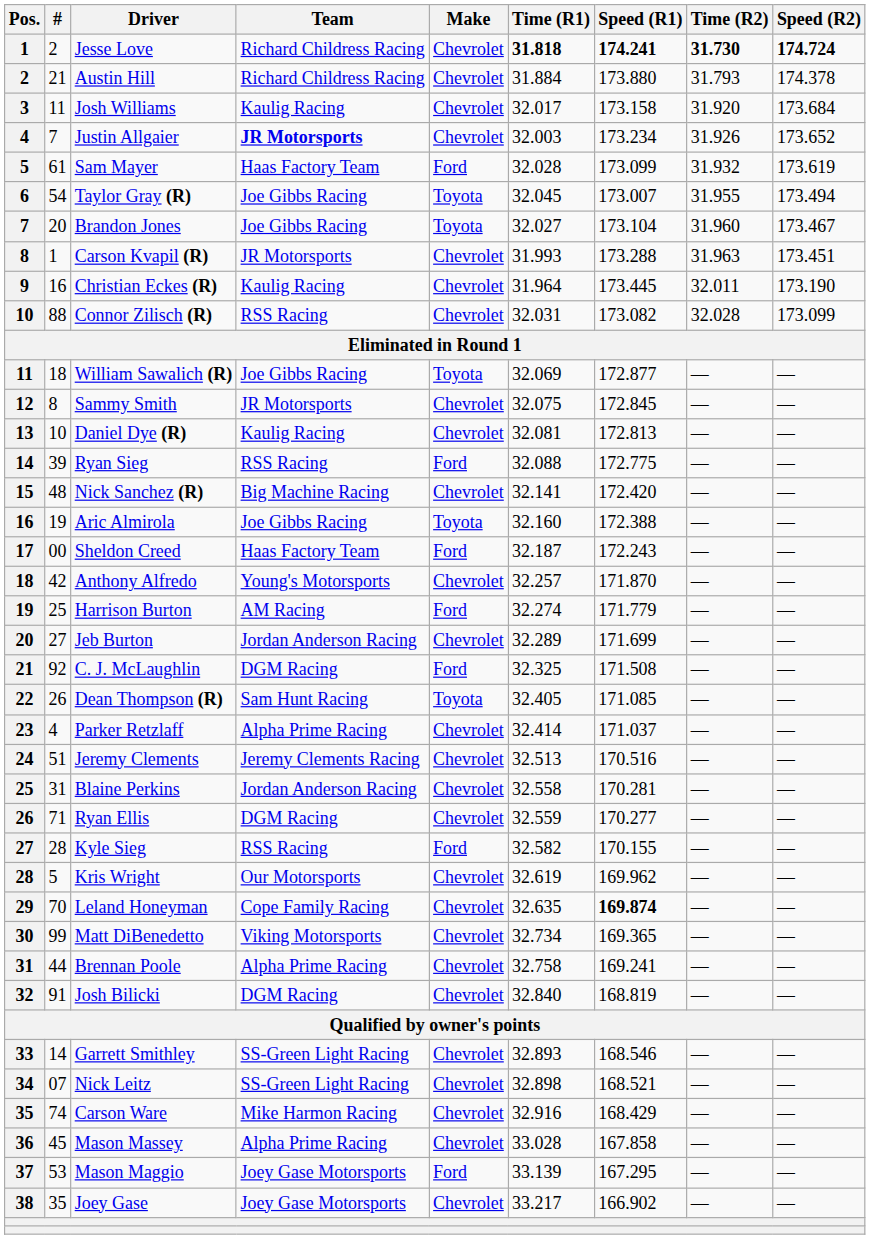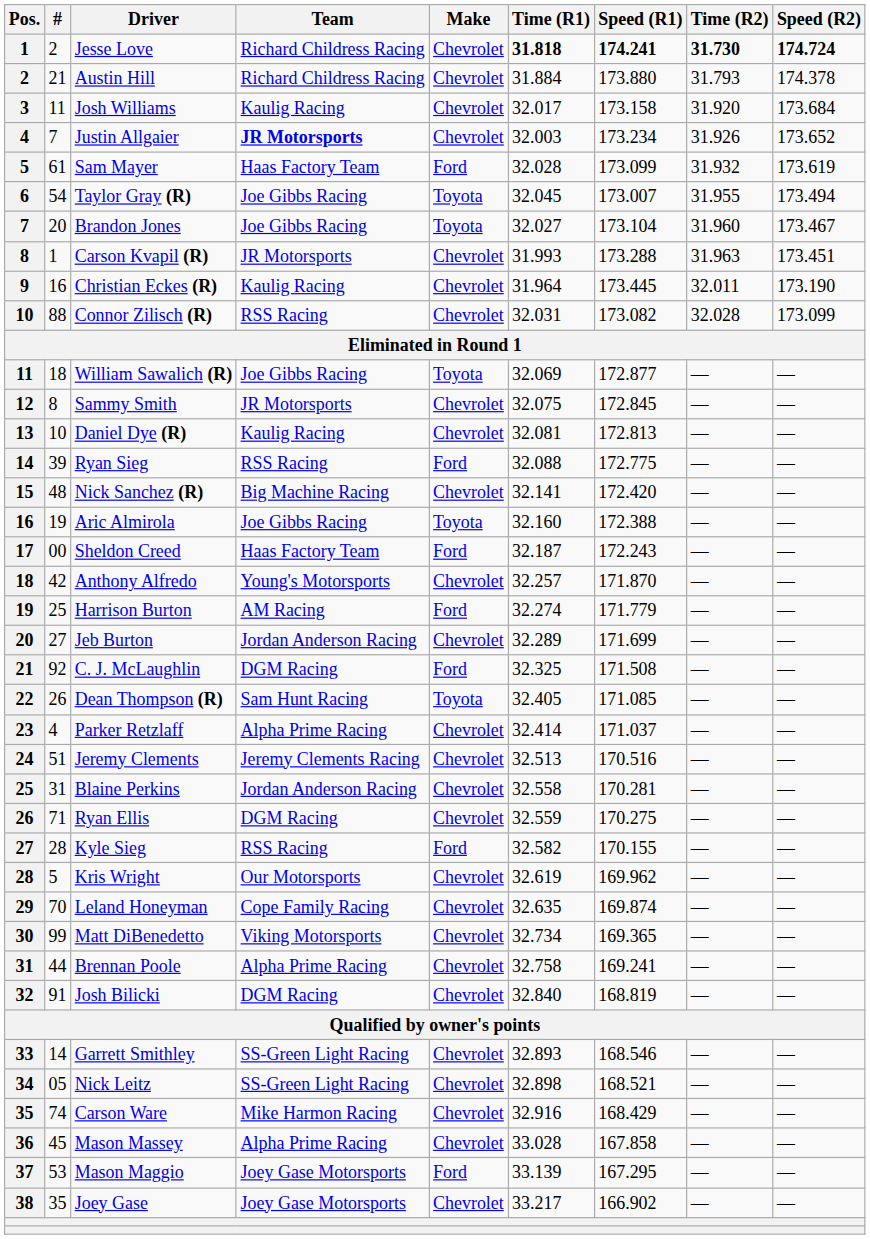 <table class="wikitable" style="font-size:95%">
 <tr>
 <th>Pos.</th>
 <th>#</th>
 <th>Driver</th>
 <th>Team</th>
 <th>Make</th>
 <th>Time (R1)</th>
 <th>Speed (R1)</th>
 <th>Time (R2)</th>
 <th>Speed (R2)</th>
 </tr>
 <tr>
 <th>1</th>
 <td>2</td>
 <td><a href='#'>Jesse Love</a></td>
 <td><a href='#'>Richard Childress Racing</a></td>
 <td><a href='#'>Chevrolet</a></td>
 <td><strong>31.818</strong></td>
 <td><strong>174.241</strong></td>
 <td><strong>31.730</strong></td>
 <td><strong>174.724</strong></td>
 </tr>
 <tr>
 <th>2</th>
 <td>21</td>
 <td><a href='#'>Austin Hill</a></td>
 <td><a href='#'>Richard Childress Racing</a></td>
 <td><a href='#'>Chevrolet</a></td>
 <td>31.884</td>
 <td>173.880</td>
 <td>31.793</td>
 <td>174.378</td>
 </tr>
 <tr>
 <th>3</th>
 <td>11</td>
 <td><a href='#'>Josh Williams</a></td>
 <td><a href='#'>Kaulig Racing</a></td>
 <td><a href='#'>Chevrolet</a></td>
 <td>32.017</td>
 <td>173.158</td>
 <td>31.920</td>
 <td>173.684</td>
 </tr>
 <tr>
 <th>4</th>
 <td>7</td>
 <td><a href='#'>Justin Allgaier</a></td>
 <td><strong><a href='#'>JR Motorsports</a></strong></td>
 <td><a href='#'>Chevrolet</a></td>
 <td>32.003</td>
 <td>173.234</td>
 <td>31.926</td>
 <td>173.652</td>
 </tr>
 <tr>
 <th>5</th>
 <td>61</td>
 <td><a href='#'>Sam Mayer</a></td>
 <td><a href='#'>Haas Factory Team</a></td>
 <td><a href='#'>Ford</a></td>
 <td>32.028</td>
 <td>173.099</td>
 <td>31.932</td>
 <td>173.619</td>
 </tr>
 <tr>
 <th>6</th>
 <td>54</td>
 <td><a href='#'>Taylor Gray</a> <strong>(R)</strong></td>
 <td><a href='#'>Joe Gibbs Racing</a></td>
 <td><a href='#'>Toyota</a></td>
 <td>32.045</td>
 <td>173.007</td>
 <td>31.955</td>
 <td>173.494</td>
 </tr>
 <tr>
 <th>7</th>
 <td>20</td>
 <td><a href='#'>Brandon Jones</a></td>
 <td><a href='#'>Joe Gibbs Racing</a></td>
 <td><a href='#'>Toyota</a></td>
 <td>32.027</td>
 <td>173.104</td>
 <td>31.960</td>
 <td>173.467</td>
 </tr>
 <tr>
 <th>8</th>
 <td>1</td>
 <td><a href='#'>Carson Kvapil</a> <strong>(R)</strong></td>
 <td><a href='#'>JR Motorsports</a></td>
 <td><a href='#'>Chevrolet</a></td>
 <td>31.993</td>
 <td>173.288</td>
 <td>31.963</td>
 <td>173.451</td>
 </tr>
 <tr>
 <th>9</th>
 <td>16</td>
 <td><a href='#'>Christian Eckes</a> <strong>(R)</strong></td>
 <td><a href='#'>Kaulig Racing</a></td>
 <td><a href='#'>Chevrolet</a></td>
 <td>31.964</td>
 <td>173.445</td>
 <td>32.011</td>
 <td>173.190</td>
 </tr>
 <tr>
 <th>10</th>
 <td>88</td>
 <td><a href='#'>Connor Zilisch</a> <strong>(R)</strong></td>
 <td><a href='#'>RSS Racing</a></td>
 <td><a href='#'>Chevrolet</a></td>
 <td>32.031</td>
 <td>173.082</td>
 <td>32.028</td>
 <td>173.099</td>
 </tr>
 <tr>
 <th colspan="9">Eliminated in Round 1</th>
 </tr>
 <tr>
 <th>11</th>
 <td>18</td>
 <td><a href='#'>William Sawalich</a> <strong>(R)</strong></td>
 <td><a href='#'>Joe Gibbs Racing</a></td>
 <td><a href='#'>Toyota</a></td>
 <td>32.069</td>
 <td>172.877</td>
 <td>—</td>
 <td>—</td>
 </tr>
 <tr>
 <th>12</th>
 <td>8</td>
 <td><a href='#'>Sammy Smith</a></td>
 <td><a href='#'>JR Motorsports</a></td>
 <td><a href='#'>Chevrolet</a></td>
 <td>32.075</td>
 <td>172.845</td>
 <td>—</td>
 <td>—</td>
 </tr>
 <tr>
 <th>13</th>
 <td>10</td>
 <td><a href='#'>Daniel Dye</a> <strong>(R)</strong></td>
 <td><a href='#'>Kaulig Racing</a></td>
 <td><a href='#'>Chevrolet</a></td>
 <td>32.081</td>
 <td>172.813</td>
 <td>—</td>
 <td>—</td>
 </tr>
 <tr>
 <th>14</th>
 <td>39</td>
 <td><a href='#'>Ryan Sieg</a></td>
 <td><a href='#'>RSS Racing</a></td>
 <td><a href='#'>Ford</a></td>
 <td>32.088</td>
 <td>172.775</td>
 <td>—</td>
 <td>—</td>
 </tr>
 <tr>
 <th>15</th>
 <td>48</td>
 <td><a href='#'>Nick Sanchez</a> <strong>(R)</strong></td>
 <td><a href='#'>Big Machine Racing</a></td>
 <td><a href='#'>Chevrolet</a></td>
 <td>32.141</td>
 <td>172.420</td>
 <td>—</td>
 <td>—</td>
 </tr>
 <tr>
 <th>16</th>
 <td>19</td>
 <td><a href='#'>Aric Almirola</a></td>
 <td><a href='#'>Joe Gibbs Racing</a></td>
 <td><a href='#'>Toyota</a></td>
 <td>32.160</td>
 <td>172.388</td>
 <td>—</td>
 <td>—</td>
 </tr>
 <tr>
 <th>17</th>
 <td>00</td>
 <td><a href='#'>Sheldon Creed</a></td>
 <td><a href='#'>Haas Factory Team</a></td>
 <td><a href='#'>Ford</a></td>
 <td>32.187</td>
 <td>172.243</td>
 <td>—</td>
 <td>—</td>
 </tr>
 <tr>
 <th>18</th>
 <td>42</td>
 <td><a href='#'>Anthony Alfredo</a></td>
 <td><a href='#'>Young's Motorsports</a></td>
 <td><a href='#'>Chevrolet</a></td>
 <td>32.257</td>
 <td>171.870</td>
 <td>—</td>
 <td>—</td>
 </tr>
 <tr>
 <th>19</th>
 <td>25</td>
 <td><a href='#'>Harrison Burton</a></td>
 <td><a href='#'>AM Racing</a></td>
 <td><a href='#'>Ford</a></td>
 <td>32.274</td>
 <td>171.779</td>
 <td>—</td>
 <td>—</td>
 </tr>
 <tr>
 <th>20</th>
 <td>27</td>
 <td><a href='#'>Jeb Burton</a></td>
 <td><a href='#'>Jordan Anderson Racing</a></td>
 <td><a href='#'>Chevrolet</a></td>
 <td>32.289</td>
 <td>171.699</td>
 <td>—</td>
 <td>—</td>
 </tr>
 <tr>
 <th>21</th>
 <td>92</td>
 <td><a href='#'>C. J. McLaughlin</a></td>
 <td><a href='#'>DGM Racing</a></td>
 <td><a href='#'>Ford</a></td>
 <td>32.325</td>
 <td>171.508</td>
 <td>—</td>
 <td>—</td>
 </tr>
 <tr>
 <th>22</th>
 <td>26</td>
 <td><a href='#'>Dean Thompson</a> <strong>(R)</strong></td>
 <td><a href='#'>Sam Hunt Racing</a></td>
 <td><a href='#'>Toyota</a></td>
 <td>32.405</td>
 <td>171.085</td>
 <td>—</td>
 <td>—</td>
 </tr>
 <tr>
 <th>23</th>
 <td>4</td>
 <td><a href='#'>Parker Retzlaff</a></td>
 <td><a href='#'>Alpha Prime Racing</a></td>
 <td><a href='#'>Chevrolet</a></td>
 <td>32.414</td>
 <td>171.037</td>
 <td>—</td>
 <td>—</td>
 </tr>
 <tr>
 <th>24</th>
 <td>51</td>
 <td><a href='#'>Jeremy Clements</a></td>
 <td><a href='#'>Jeremy Clements Racing</a></td>
 <td><a href='#'>Chevrolet</a></td>
 <td>32.513</td>
 <td>170.516</td>
 <td>—</td>
 <td>—</td>
 </tr>
 <tr>
 <th>25</th>
 <td>31</td>
 <td><a href='#'>Blaine Perkins</a></td>
 <td><a href='#'>Jordan Anderson Racing</a></td>
 <td><a href='#'>Chevrolet</a></td>
 <td>32.558</td>
 <td>170.281</td>
 <td>—</td>
 <td>—</td>
 </tr>
 <tr>
 <th>26</th>
 <td>71</td>
 <td><a href='#'>Ryan Ellis</a></td>
 <td><a href='#'>DGM Racing</a></td>
 <td><a href='#'>Chevrolet</a></td>
 <td>32.559</td>
-<td>170.277</td>
+<td>170.275</td>
 <td>—</td>
 <td>—</td>
 </tr>
 <tr>
 <th>27</th>
 <td>28</td>
 <td><a href='#'>Kyle Sieg</a></td>
 <td><a href='#'>RSS Racing</a></td>
 <td><a href='#'>Ford</a></td>
 <td>32.582</td>
 <td>170.155</td>
 <td>—</td>
 <td>—</td>
 </tr>
 <tr>
 <th>28</th>
 <td>5</td>
 <td><a href='#'>Kris Wright</a></td>
 <td><a href='#'>Our Motorsports</a></td>
 <td><a href='#'>Chevrolet</a></td>
 <td>32.619</td>
 <td>169.962</td>
 <td>—</td>
 <td>—</td>
 </tr>
 <tr>
 <th>29</th>
 <td>70</td>
 <td><a href='#'>Leland Honeyman</a></td>
 <td><a href='#'>Cope Family Racing</a></td>
 <td><a href='#'>Chevrolet</a></td>
 <td>32.635</td>
-<td><strong>169.874</strong></td>
+<td>169.874</td>
 <td>—</td>
 <td>—</td>
 </tr>
 <tr>
 <th>30</th>
 <td>99</td>
 <td><a href='#'>Matt DiBenedetto</a></td>
 <td><a href='#'>Viking Motorsports</a></td>
 <td><a href='#'>Chevrolet</a></td>
 <td>32.734</td>
 <td>169.365</td>
 <td>—</td>
 <td>—</td>
 </tr>
 <tr>
 <th>31</th>
 <td>44</td>
 <td><a href='#'>Brennan Poole</a></td>
 <td><a href='#'>Alpha Prime Racing</a></td>
 <td><a href='#'>Chevrolet</a></td>
 <td>32.758</td>
 <td>169.241</td>
 <td>—</td>
 <td>—</td>
 </tr>
 <tr>
 <th>32</th>
 <td>91</td>
 <td><a href='#'>Josh Bilicki</a></td>
 <td><a href='#'>DGM Racing</a></td>
 <td><a href='#'>Chevrolet</a></td>
 <td>32.840</td>
 <td>168.819</td>
 <td>—</td>
 <td>—</td>
 </tr>
 <tr>
 <th colspan="9">Qualified by owner's points</th>
 </tr>
 <tr>
 <th>33</th>
 <td>14</td>
 <td><a href='#'>Garrett Smithley</a></td>
 <td><a href='#'>SS-Green Light Racing</a></td>
 <td><a href='#'>Chevrolet</a></td>
 <td>32.893</td>
 <td>168.546</td>
 <td>—</td>
 <td>—</td>
 </tr>
 <tr>
 <th>34</th>
-<td>07</td>
+<td>05</td>
 <td><a href='#'>Nick Leitz</a></td>
 <td><a href='#'>SS-Green Light Racing</a></td>
 <td><a href='#'>Chevrolet</a></td>
 <td>32.898</td>
 <td>168.521</td>
 <td>—</td>
 <td>—</td>
 </tr>
 <tr>
 <th>35</th>
 <td>74</td>
 <td><a href='#'>Carson Ware</a></td>
 <td><a href='#'>Mike Harmon Racing</a></td>
 <td><a href='#'>Chevrolet</a></td>
 <td>32.916</td>
 <td>168.429</td>
 <td>—</td>
 <td>—</td>
 </tr>
 <tr>
 <th>36</th>
 <td>45</td>
 <td><a href='#'>Mason Massey</a></td>
 <td><a href='#'>Alpha Prime Racing</a></td>
 <td><a href='#'>Chevrolet</a></td>
 <td>33.028</td>
 <td>167.858</td>
 <td>—</td>
 <td>—</td>
 </tr>
 <tr>
 <th>37</th>
 <td>53</td>
 <td><a href='#'>Mason Maggio</a></td>
 <td><a href='#'>Joey Gase Motorsports</a></td>
 <td><a href='#'>Ford</a></td>
 <td>33.139</td>
 <td>167.295</td>
 <td>—</td>
 <td>—</td>
 </tr>
 <tr>
 <th>38</th>
 <td>35</td>
 <td><a href='#'>Joey Gase</a></td>
 <td><a href='#'>Joey Gase Motorsports</a></td>
 <td><a href='#'>Chevrolet</a></td>
 <td>33.217</td>
 <td>166.902</td>
 <td>—</td>
 <td>—</td>
 </tr>
 <tr>
 <th colspan="9"></th>
 </tr>
 <tr>
 <th colspan="9"></th>
 </tr>
 </table>
